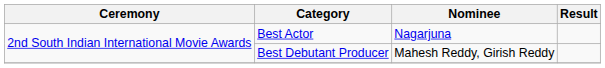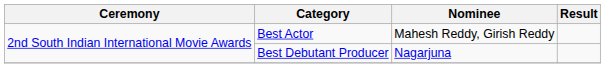 <table class="wikitable">
 <tr>
 <th>Ceremony</th>
 <th>Category</th>
 <th>Nominee</th>
 <th>Result</th>
 </tr>
 <tr>
 <td rowspan="2"><a href='#'>2nd South Indian International Movie Awards</a></td>
 <td><a href='#'>Best Actor</a></td>
-<td><a href='#'>Nagarjuna</a></td>
+<td>Mahesh Reddy, Girish Reddy</td>
 <td></td>
 </tr>
 <tr>
 <td><a href='#'>Best Debutant Producer</a></td>
-<td>Mahesh Reddy, Girish Reddy</td>
+<td><a href='#'>Nagarjuna</a></td>
 <td></td>
 </tr>
 <tr>
 </tr>
 </table>
